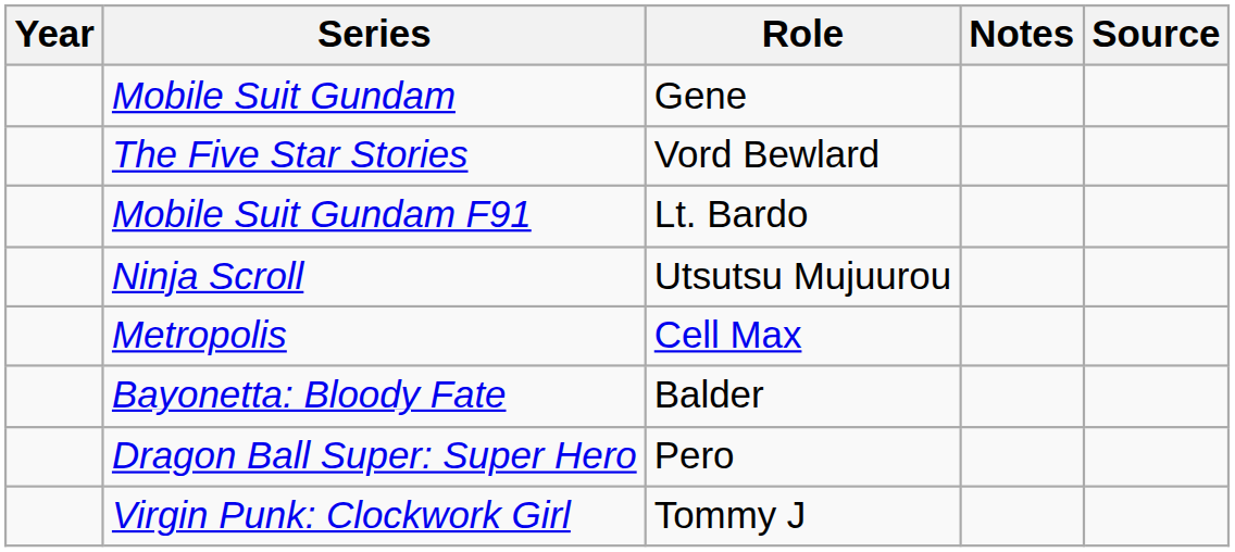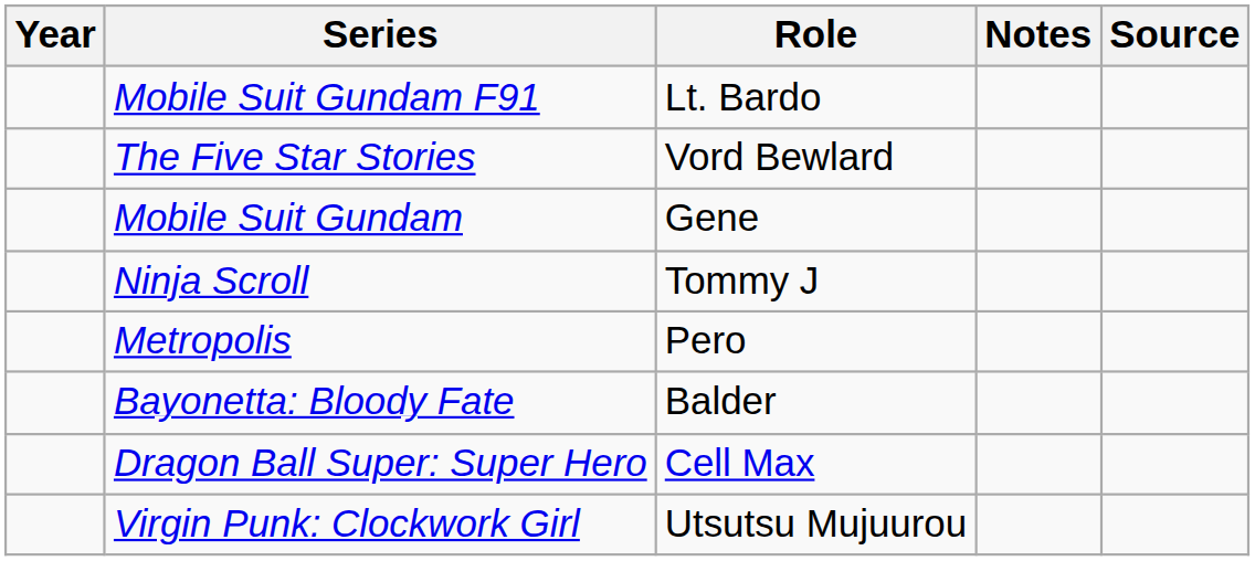 <table class="wikitable sortable plainrowheaders">
 <tr>
 <th>Year</th>
 <th>Series</th>
 <th>Role</th>
 <th class="unsortable">Notes</th>
 <th class="unsortable">Source</th>
 </tr>
 <tr>
 <td></td>
-<td><em><a href='#'>Mobile Suit Gundam</a></em></td>
-<td>Gene</td>
+<td><em><a href='#'>Mobile Suit Gundam F91</a></em></td>
+<td>Lt. Bardo</td>
 <td></td>
 <td></td>
 </tr>
 <tr>
 <td></td>
 <td><em><a href='#'>The Five Star Stories</a></em></td>
 <td>Vord Bewlard</td>
 <td></td>
 <td></td>
 </tr>
 <tr>
 <td></td>
-<td><em><a href='#'>Mobile Suit Gundam F91</a></em></td>
-<td>Lt. Bardo</td>
+<td><em><a href='#'>Mobile Suit Gundam</a></em></td>
+<td>Gene</td>
 <td></td>
 <td></td>
 </tr>
 <tr>
 <td></td>
 <td><em><a href='#'>Ninja Scroll</a></em></td>
-<td>Utsutsu Mujuurou</td>
+<td>Tommy J</td>
 <td></td>
 <td></td>
 </tr>
 <tr>
 <td></td>
 <td><em><a href='#'>Metropolis</a></em></td>
-<td><a href='#'>Cell Max</a></td>
+<td>Pero</td>
 <td></td>
 <td></td>
 </tr>
 <tr>
 <td></td>
 <td><em><a href='#'>Bayonetta: Bloody Fate</a></em></td>
 <td>Balder</td>
 <td></td>
 <td></td>
 </tr>
 <tr>
 <td></td>
 <td><em><a href='#'>Dragon Ball Super: Super Hero</a></em></td>
-<td>Pero</td>
+<td><a href='#'>Cell Max</a></td>
 <td></td>
 <td></td>
 </tr>
 <tr>
 <td></td>
 <td><em><a href='#'>Virgin Punk: Clockwork Girl</a></em></td>
-<td>Tommy J</td>
+<td>Utsutsu Mujuurou</td>
 <td></td>
 <td></td>
 </tr>
 </table>
